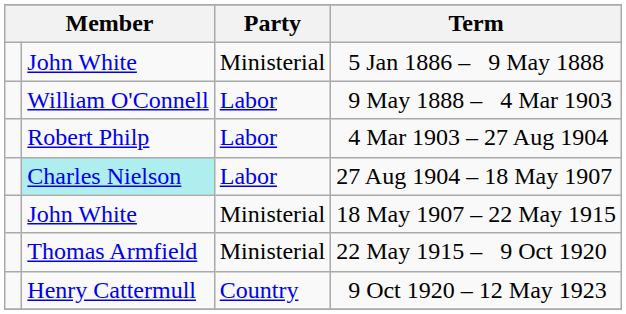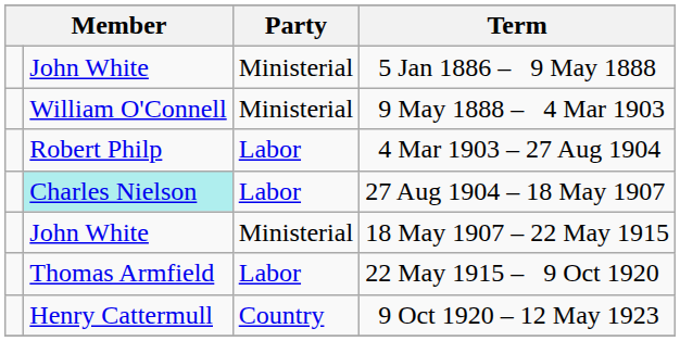 <table class="wikitable">
 <tr>
 </tr>
 <tr>
 <th colspan="2">Member</th>
 <th>Party</th>
 <th>Term</th>
 </tr>
 <tr>
 <td> </td>
 <td><a href='#'>John White</a></td>
 <td>Ministerial</td>
 <td>  5 Jan 1886 –   9 May 1888</td>
 </tr>
 <tr>
 <td> </td>
 <td><a href='#'>William O'Connell</a></td>
-<td><a href='#'>Labor</a></td>
+<td>Ministerial</td>
 <td>  9 May 1888 –   4 Mar 1903</td>
 </tr>
 <tr>
 <td> </td>
 <td><a href='#'>Robert Philp</a></td>
 <td><a href='#'>Labor</a></td>
 <td>  4 Mar 1903 – 27 Aug 1904</td>
 </tr>
 <tr>
 <td> </td>
 <td style="background: paleturquoise;"><a href='#'>Charles Nielson</a></td>
 <td><a href='#'>Labor</a></td>
 <td>27 Aug 1904 – 18 May 1907</td>
 </tr>
 <tr>
 <td> </td>
 <td><a href='#'>John White</a></td>
 <td>Ministerial</td>
 <td>18 May 1907 – 22 May 1915</td>
 </tr>
 <tr>
 <td> </td>
 <td><a href='#'>Thomas Armfield</a></td>
-<td>Ministerial</td>
+<td><a href='#'>Labor</a></td>
 <td>22 May 1915 –   9 Oct 1920</td>
 </tr>
 <tr>
 <td> </td>
 <td><a href='#'>Henry Cattermull</a></td>
 <td><a href='#'>Country</a></td>
 <td>  9 Oct 1920 – 12 May 1923</td>
 </tr>
 <tr>
 </tr>
 </table>
